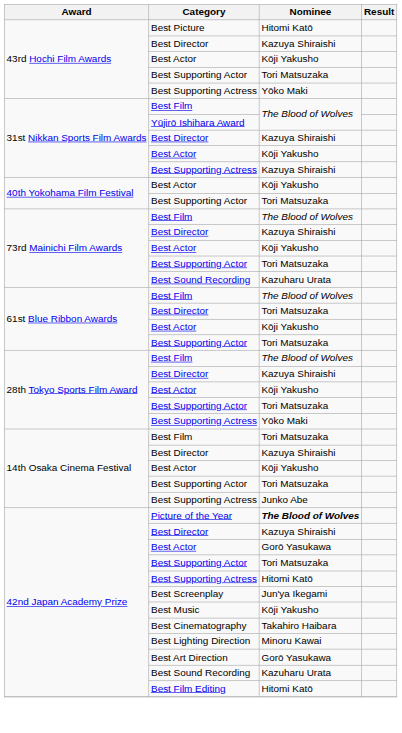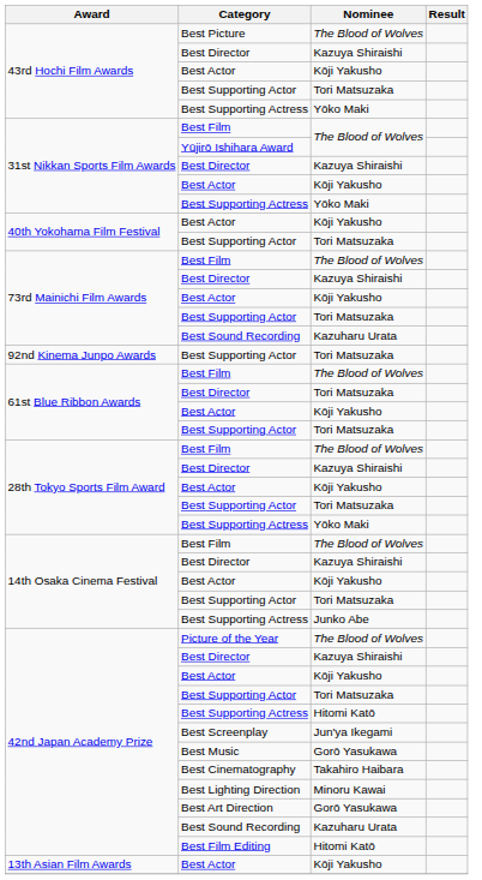 <table class="wikitable sortable">
 <tr>
 <th>Award</th>
 <th>Category</th>
 <th>Nominee</th>
 <th>Result</th>
 </tr>
 <tr>
 <td rowspan="5">43rd <a href='#'>Hochi Film Awards</a></td>
 <td>Best Picture</td>
-<td>Hitomi Katō</td>
+<td><em>The Blood of Wolves</em></td>
 <td></td>
 </tr>
 <tr>
 <td>Best Director</td>
 <td>Kazuya Shiraishi</td>
 <td></td>
 </tr>
 <tr>
 <td>Best Actor</td>
 <td>Kōji Yakusho</td>
 <td></td>
 </tr>
 <tr>
 <td>Best Supporting Actor</td>
 <td>Tori Matsuzaka</td>
 <td></td>
 </tr>
 <tr>
 <td>Best Supporting Actress</td>
 <td>Yōko Maki</td>
 <td></td>
 </tr>
 <tr>
 <td rowspan="5">31st <a href='#'>Nikkan Sports Film Awards</a></td>
 <td><a href='#'>Best Film</a></td>
 <td rowspan="2"><em>The Blood of Wolves</em></td>
 <td></td>
 </tr>
 <tr>
 <td><a href='#'>Yūjirō Ishihara Award</a></td>
 <td></td>
 </tr>
 <tr>
 <td><a href='#'>Best Director</a></td>
 <td>Kazuya Shiraishi</td>
 <td></td>
 </tr>
 <tr>
 <td><a href='#'>Best Actor</a></td>
 <td>Kōji Yakusho</td>
 <td></td>
 </tr>
 <tr>
 <td><a href='#'>Best Supporting Actress</a></td>
-<td>Kazuya Shiraishi</td>
+<td>Yōko Maki</td>
 <td></td>
 </tr>
 <tr>
 <td rowspan="2"><a href='#'>40th Yokohama Film Festival</a></td>
 <td>Best Actor</td>
 <td>Kōji Yakusho</td>
 <td></td>
 </tr>
 <tr>
 <td>Best Supporting Actor</td>
 <td>Tori Matsuzaka</td>
 <td></td>
 </tr>
 <tr>
 <td rowspan="5">73rd <a href='#'>Mainichi Film Awards</a></td>
 <td><a href='#'>Best Film</a></td>
 <td><em>The Blood of Wolves</em></td>
 <td></td>
 </tr>
 <tr>
 <td><a href='#'>Best Director</a></td>
 <td>Kazuya Shiraishi</td>
 <td></td>
 </tr>
 <tr>
 <td><a href='#'>Best Actor</a></td>
 <td>Kōji Yakusho</td>
 <td></td>
 </tr>
 <tr>
 <td><a href='#'>Best Supporting Actor</a></td>
 <td>Tori Matsuzaka</td>
 <td></td>
 </tr>
 <tr>
 <td><a href='#'>Best Sound Recording</a></td>
 <td>Kazuharu Urata</td>
+<td></td>
+</tr>
+<tr>
+<td>92nd <a href='#'>Kinema Junpo Awards</a></td>
+<td>Best Supporting Actor</td>
+<td>Tori Matsuzaka</td>
 <td></td>
 </tr>
 <tr>
 <td rowspan="4">61st <a href='#'>Blue Ribbon Awards</a></td>
 <td><a href='#'>Best Film</a></td>
 <td><em>The Blood of Wolves</em></td>
 <td></td>
 </tr>
 <tr>
 <td><a href='#'>Best Director</a></td>
 <td>Tori Matsuzaka</td>
 <td></td>
 </tr>
 <tr>
 <td><a href='#'>Best Actor</a></td>
 <td>Kōji Yakusho</td>
 <td></td>
 </tr>
 <tr>
 <td><a href='#'>Best Supporting Actor</a></td>
 <td>Tori Matsuzaka</td>
 <td></td>
 </tr>
 <tr>
 <td rowspan="5">28th <a href='#'>Tokyo Sports Film Award</a></td>
 <td><a href='#'>Best Film</a></td>
 <td><em>The Blood of Wolves</em></td>
 <td></td>
 </tr>
 <tr>
 <td><a href='#'>Best Director</a></td>
 <td>Kazuya Shiraishi</td>
 <td></td>
 </tr>
 <tr>
 <td><a href='#'>Best Actor</a></td>
 <td>Kōji Yakusho</td>
 <td></td>
 </tr>
 <tr>
 <td><a href='#'>Best Supporting Actor</a></td>
 <td>Tori Matsuzaka</td>
 <td></td>
 </tr>
 <tr>
 <td><a href='#'>Best Supporting Actress</a></td>
 <td>Yōko Maki</td>
 <td></td>
 </tr>
 <tr>
 <td rowspan="5">14th Osaka Cinema Festival</td>
 <td>Best Film</td>
-<td>Tori Matsuzaka</td>
+<td><em>The Blood of Wolves</em></td>
 <td></td>
 </tr>
 <tr>
 <td>Best Director</td>
 <td>Kazuya Shiraishi</td>
 <td></td>
 </tr>
 <tr>
 <td>Best Actor</td>
 <td>Kōji Yakusho</td>
 <td></td>
 </tr>
 <tr>
 <td>Best Supporting Actor</td>
 <td>Tori Matsuzaka</td>
 <td></td>
 </tr>
 <tr>
 <td>Best Supporting Actress</td>
 <td>Junko Abe</td>
 <td></td>
 </tr>
 <tr>
 <td rowspan="12"><a href='#'>42nd Japan Academy Prize</a></td>
 <td><a href='#'>Picture of the Year</a></td>
-<td><strong><em>The Blood of Wolves</em></strong></td>
+<td><em>The Blood of Wolves</em></td>
 <td></td>
 </tr>
 <tr>
 <td><a href='#'>Best Director</a></td>
 <td>Kazuya Shiraishi</td>
 <td></td>
 </tr>
 <tr>
 <td><a href='#'>Best Actor</a></td>
-<td>Gorō Yasukawa</td>
+<td>Kōji Yakusho</td>
 <td></td>
 </tr>
 <tr>
 <td><a href='#'>Best Supporting Actor</a></td>
 <td>Tori Matsuzaka</td>
 <td></td>
 </tr>
 <tr>
 <td><a href='#'>Best Supporting Actress</a></td>
 <td>Hitomi Katō</td>
 <td></td>
 </tr>
 <tr>
 <td>Best Screenplay</td>
 <td>Jun'ya Ikegami</td>
 <td></td>
 </tr>
 <tr>
 <td>Best Music</td>
-<td>Kōji Yakusho</td>
+<td>Gorō Yasukawa</td>
 <td></td>
 </tr>
 <tr>
 <td>Best Cinematography</td>
 <td>Takahiro Haibara</td>
 <td></td>
 </tr>
 <tr>
 <td>Best Lighting Direction</td>
 <td>Minoru Kawai</td>
 <td></td>
 </tr>
 <tr>
 <td>Best Art Direction</td>
 <td>Gorō Yasukawa</td>
 <td></td>
 </tr>
 <tr>
 <td>Best Sound Recording</td>
 <td>Kazuharu Urata</td>
 <td></td>
 </tr>
 <tr>
 <td><a href='#'>Best Film Editing</a></td>
 <td>Hitomi Katō</td>
 <td></td>
 </tr>
 <tr>
+<td><a href='#'>13th Asian Film Awards</a></td>
+<td><a href='#'>Best Actor</a></td>
+<td>Kōji Yakusho</td>
+<td></td>
+</tr>
+<tr>
 </tr>
 </table>
